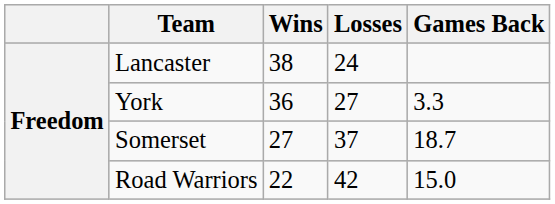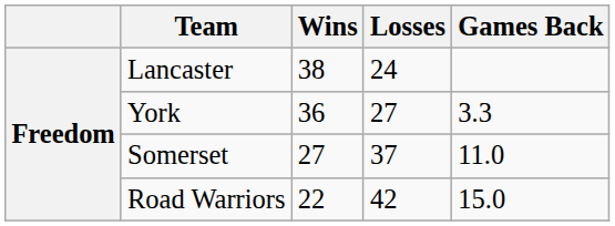 <table class="wikitable">
 <tr>
 <th></th>
 <th>Team</th>
 <th>Wins</th>
 <th>Losses</th>
 <th>Games Back</th>
 </tr>
 <tr>
 <th rowspan="4">Freedom</th>
 <td>Lancaster</td>
 <td>38</td>
 <td>24</td>
 <td> </td>
 </tr>
 <tr>
 <td>York</td>
 <td>36</td>
 <td>27</td>
 <td>3.3</td>
 </tr>
 <tr>
 <td>Somerset</td>
 <td>27</td>
 <td>37</td>
-<td>18.7</td>
+<td>11.0</td>
 </tr>
 <tr>
 <td>Road Warriors</td>
 <td>22</td>
 <td>42</td>
 <td>15.0</td>
 </tr>
 </table>
